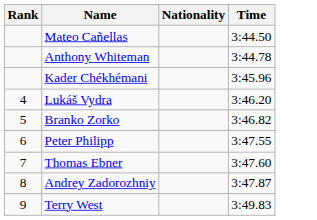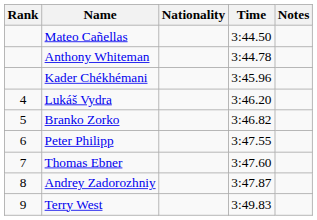 <table class="wikitable sortable" style="text-align:center">
 <tr>
 <th>Rank</th>
 <th>Name</th>
 <th>Nationality</th>
 <th>Time</th>
+<th>Notes</th>
 </tr>
 <tr>
 <td></td>
 <td align="left"><a href='#'>Mateo Cañellas</a></td>
 <td align=left></td>
 <td>3:44.50</td>
+<td></td>
 </tr>
 <tr>
 <td></td>
 <td align="left"><a href='#'>Anthony Whiteman</a></td>
 <td align=left></td>
 <td>3:44.78</td>
+<td></td>
 </tr>
 <tr>
 <td></td>
 <td align="left"><a href='#'>Kader Chékhémani</a></td>
 <td align=left></td>
 <td>3:45.96</td>
+<td></td>
 </tr>
 <tr>
 <td>4</td>
 <td align="left"><a href='#'>Lukáš Vydra</a></td>
 <td align=left></td>
 <td>3:46.20</td>
+<td></td>
 </tr>
 <tr>
 <td>5</td>
 <td align="left"><a href='#'>Branko Zorko</a></td>
 <td align=left></td>
 <td>3:46.82</td>
+<td></td>
 </tr>
 <tr>
 <td>6</td>
 <td align="left"><a href='#'>Peter Philipp</a></td>
 <td align=left></td>
 <td>3:47.55</td>
+<td></td>
 </tr>
 <tr>
 <td>7</td>
 <td align="left"><a href='#'>Thomas Ebner</a></td>
 <td align=left></td>
 <td>3:47.60</td>
+<td></td>
 </tr>
 <tr>
 <td>8</td>
 <td align="left"><a href='#'>Andrey Zadorozhniy</a></td>
 <td align=left></td>
 <td>3:47.87</td>
+<td></td>
 </tr>
 <tr>
 <td>9</td>
 <td align="left"><a href='#'>Terry West</a></td>
 <td align=left></td>
 <td>3:49.83</td>
+<td></td>
 </tr>
 </table>
